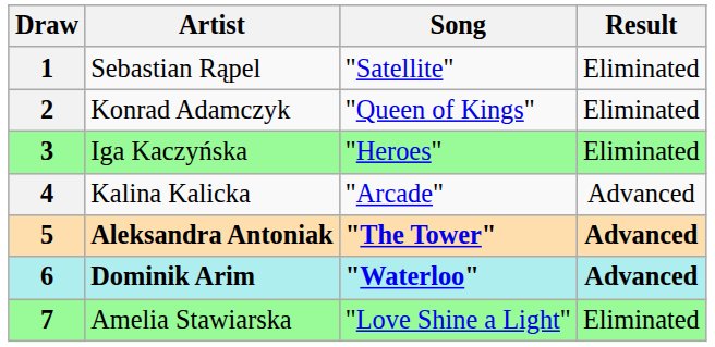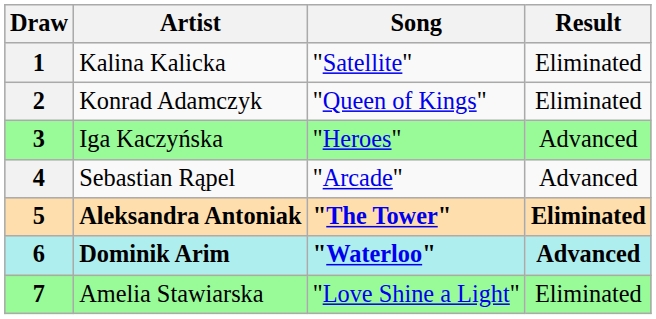 <table class="sortable wikitable plainrowheaders" style="margin: 1em auto 1em auto;">
 <tr>
 <th>Draw</th>
 <th>Artist</th>
 <th>Song</th>
 <th class="unsortable">Result</th>
 </tr>
 <tr>
 <th scope="row" style="text-align:center">1</th>
-<td>Sebastian Rąpel</td>
+<td>Kalina Kalicka</td>
 <td>"<a href='#'>Satellite</a>"</td>
 <td style="text-align:center">Eliminated</td>
 </tr>
 <tr>
 <th scope="row" style="text-align:center">2</th>
 <td>Konrad Adamczyk</td>
 <td>"<a href='#'>Queen of Kings</a>"</td>
 <td style="text-align:center">Eliminated</td>
 </tr>
 <tr style="background-color:palegreen;">
 <th scope="row" style="text-align:center; background-color:palegreen;">3</th>
 <td>Iga Kaczyńska</td>
 <td>"<a href='#'>Heroes</a>"</td>
-<td style="text-align:center">Eliminated</td>
+<td style="text-align:center">Advanced</td>
 </tr>
 <tr>
 <th scope="row" style="text-align:center">4</th>
-<td>Kalina Kalicka</td>
+<td>Sebastian Rąpel</td>
 <td>"<a href='#'>Arcade</a>"</td>
 <td style="text-align:center">Advanced</td>
 </tr>
 <tr style="font-weight:bold; background-color:navajowhite;">
 <th scope="row" style="text-align:center; font-weight:bold; background-color:navajowhite;">5</th>
 <td>Aleksandra Antoniak</td>
 <td>"<a href='#'>The Tower</a>"</td>
-<td style="text-align:center">Advanced</td>
+<td style="text-align:center">Eliminated</td>
 </tr>
 <tr style="font-weight:bold; background-color:paleturquoise;">
 <th scope="row" style="text-align:center; font-weight:bold; background-color:paleturquoise;">6</th>
 <td>Dominik Arim</td>
 <td>"<a href='#'>Waterloo</a>"</td>
 <td style="text-align:center">Advanced</td>
 </tr>
 <tr style="background-color:palegreen;">
 <th scope="row" style="text-align:center; background-color:palegreen;">7</th>
 <td>Amelia Stawiarska</td>
 <td>"<a href='#'>Love Shine a Light</a>"</td>
 <td style="text-align:center">Eliminated</td>
 </tr>
 </table>
